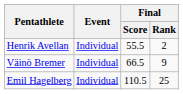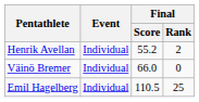 <table class=wikitable style="font-size:90%">
 <tr>
 <th rowspan=2>Pentathlete</th>
 <th rowspan=2>Event</th>
 <th colspan=2>Final</th>
 </tr>
 <tr>
 <th>Score</th>
 <th>Rank</th>
 </tr>
 <tr>
 <td><a href='#'>Henrik Avellan</a></td>
 <td><a href='#'>Individual</a></td>
-<td align=center>55.5</td>
+<td align=center>55.2</td>
 <td align=center>2</td>
 </tr>
 <tr>
 <td><a href='#'>Väinö Bremer</a></td>
 <td><a href='#'>Individual</a></td>
-<td align=center>66.5</td>
-<td align=center>9</td>
+<td align=center>66.0</td>
+<td align=center>0</td>
 </tr>
 <tr>
 <td><a href='#'>Emil Hagelberg</a></td>
 <td><a href='#'>Individual</a></td>
 <td align=center>110.5</td>
 <td align=center>25</td>
 </tr>
 </table>
